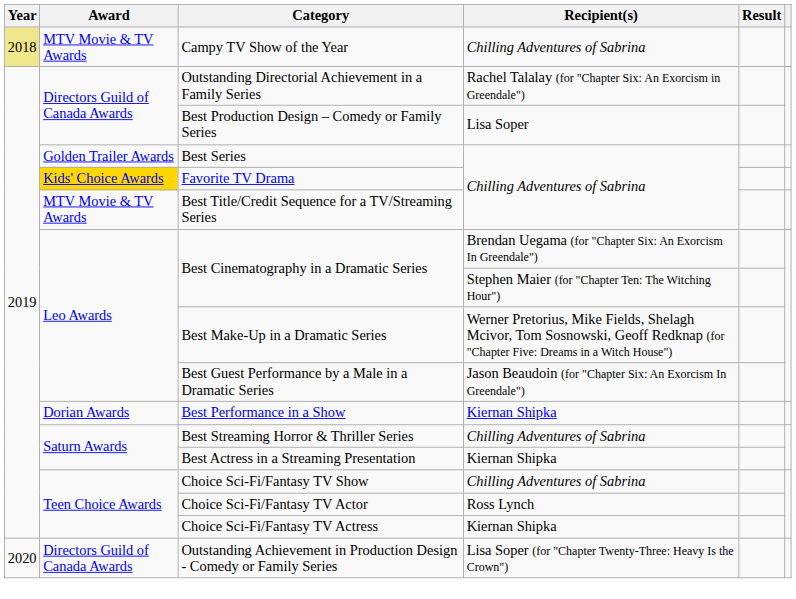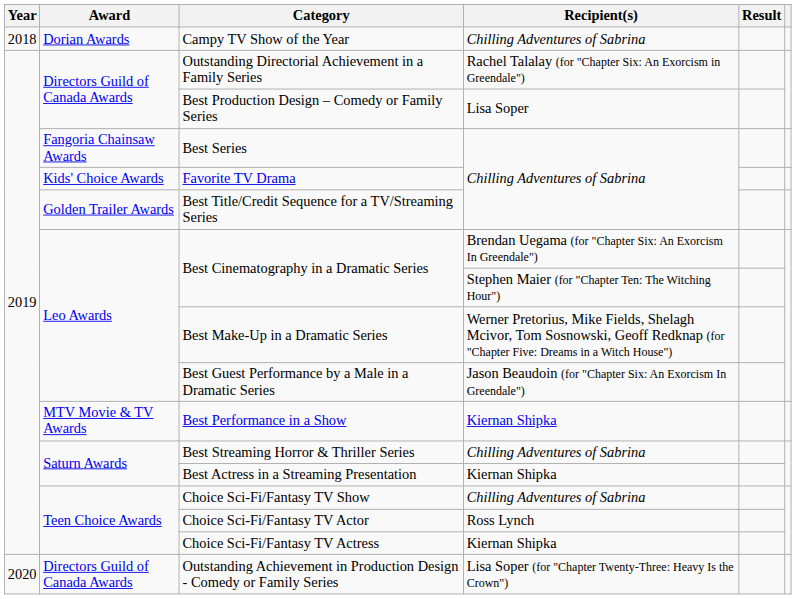 <table class="wikitable sortable plainrowheaders" style="width:99%;">
 <tr>
 <th scope="col">Year</th>
 <th scope="col">Award</th>
 <th scope="col">Category</th>
 <th scope="col" style="width:35%;">Recipient(s)</th>
 <th scope="col">Result</th>
 <th scope="col" class="unsortable"></th>
 </tr>
 <tr>
-<td style="background: khaki;">2018</td>
-<td><a href='#'>MTV Movie & TV Awards</a></td>
+<td>2018</td>
+<td><a href='#'>Dorian Awards</a></td>
 <td>Campy TV Show of the Year</td>
 <td><em>Chilling Adventures of Sabrina</em></td>
 <td></td>
 <td style="text-align:center;"></td>
 </tr>
 <tr>
 <td rowspan="15">2019</td>
 <td rowspan="2"><a href='#'>Directors Guild of Canada Awards</a></td>
 <td>Outstanding Directorial Achievement in a Family Series</td>
 <td>Rachel Talalay <small>(for "Chapter Six: An Exorcism in Greendale")</small></td>
 <td></td>
 <td rowspan="2"></td>
 </tr>
 <tr>
 <td>Best Production Design – Comedy or Family Series</td>
 <td>Lisa Soper</td>
 <td></td>
 </tr>
 <tr>
-<td><a href='#'>Golden Trailer Awards</a></td>
+<td><a href='#'>Fangoria Chainsaw Awards</a></td>
 <td>Best Series</td>
 <td rowspan="3"><em>Chilling Adventures of Sabrina</em></td>
 <td></td>
 <td style="text-align:center;"></td>
 </tr>
 <tr>
-<td style="background: gold;"><a href='#'>Kids' Choice Awards</a></td>
+<td><a href='#'>Kids' Choice Awards</a></td>
 <td><a href='#'>Favorite TV Drama</a></td>
 <td></td>
 <td style="text-align:center;"></td>
 </tr>
 <tr>
-<td><a href='#'>MTV Movie & TV Awards</a></td>
+<td><a href='#'>Golden Trailer Awards</a></td>
 <td>Best Title/Credit Sequence for a TV/Streaming Series</td>
 <td></td>
 <td></td>
 </tr>
 <tr>
 <td rowspan="4"><a href='#'>Leo Awards</a></td>
 <td rowspan="2">Best Cinematography in a Dramatic Series</td>
 <td>Brendan Uegama <small>(for "Chapter Six: An Exorcism In Greendale")</small></td>
 <td></td>
 <td rowspan="4" style="text-align:center;"></td>
 </tr>
 <tr>
 <td>Stephen Maier <small>(for "Chapter Ten: The Witching Hour")</small></td>
 <td></td>
 </tr>
 <tr>
 <td>Best Make-Up in a Dramatic Series</td>
 <td>Werner Pretorius, Mike Fields, Shelagh Mcivor, Tom Sosnowski, Geoff Redknap <small>(for "Chapter Five: Dreams in a Witch House")</small></td>
 <td></td>
 </tr>
 <tr>
 <td>Best Guest Performance by a Male in a Dramatic Series</td>
 <td>Jason Beaudoin <small>(for "Chapter Six: An Exorcism In Greendale")</small></td>
 <td></td>
 </tr>
 <tr>
-<td><a href='#'>Dorian Awards</a></td>
+<td><a href='#'>MTV Movie & TV Awards</a></td>
 <td><a href='#'>Best Performance in a Show</a></td>
 <td><a href='#'>Kiernan Shipka</a></td>
 <td></td>
 <td style="text-align:center;"></td>
 </tr>
 <tr>
 <td rowspan=2><a href='#'>Saturn Awards</a></td>
 <td>Best Streaming Horror & Thriller Series</td>
 <td><em>Chilling Adventures of Sabrina</em></td>
 <td></td>
 <td style="text-align:center;" rowspan=2></td>
 </tr>
 <tr>
 <td>Best Actress in a Streaming Presentation</td>
 <td>Kiernan Shipka</td>
 <td></td>
 </tr>
 <tr>
 <td rowspan=3><a href='#'>Teen Choice Awards</a></td>
 <td>Choice Sci-Fi/Fantasy TV Show</td>
 <td><em>Chilling Adventures of Sabrina</em></td>
 <td></td>
 <td style="text-align:center;" rowspan=3></td>
 </tr>
 <tr>
 <td>Choice Sci-Fi/Fantasy TV Actor</td>
 <td>Ross Lynch</td>
 <td></td>
 </tr>
 <tr>
 <td>Choice Sci-Fi/Fantasy TV Actress</td>
 <td>Kiernan Shipka</td>
 <td></td>
 </tr>
 <tr>
 <td>2020</td>
 <td><a href='#'>Directors Guild of Canada Awards</a></td>
 <td>Outstanding Achievement in Production Design - Comedy or Family Series</td>
 <td>Lisa Soper <small>(for "Chapter Twenty-Three: Heavy Is the Crown")</small></td>
 <td></td>
 <td></td>
 </tr>
 </table>
